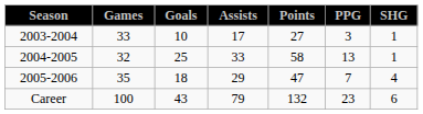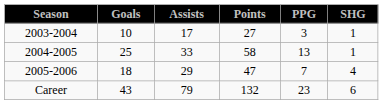 <table class="wikitable" width="80%">
 <tr align="center" style="background:black;color:silver;">
 <td><strong>Season</strong></td>
-<td><strong>Games</strong></td>
 <td><strong>Goals</strong></td>
 <td><strong>Assists</strong></td>
 <td><strong>Points</strong></td>
 <td><strong>PPG</strong></td>
 <td><strong>SHG</strong></td>
 </tr>
 <tr align="center" bgcolor="">
 <td>2003-2004</td>
-<td>33</td>
 <td>10</td>
 <td>17</td>
 <td>27</td>
 <td>3</td>
 <td>1</td>
 </tr>
 <tr align="center" bgcolor="">
 <td>2004-2005</td>
-<td>32</td>
 <td>25</td>
 <td>33</td>
 <td>58</td>
 <td>13</td>
 <td>1</td>
 </tr>
 <tr align="center" bgcolor="">
 <td>2005-2006</td>
-<td>35</td>
 <td>18</td>
 <td>29</td>
 <td>47</td>
 <td>7</td>
 <td>4</td>
 </tr>
 <tr align="center" bgcolor="">
 <td>Career</td>
-<td>100</td>
 <td>43</td>
 <td>79</td>
 <td>132</td>
 <td>23</td>
 <td>6</td>
 </tr>
 </table>
